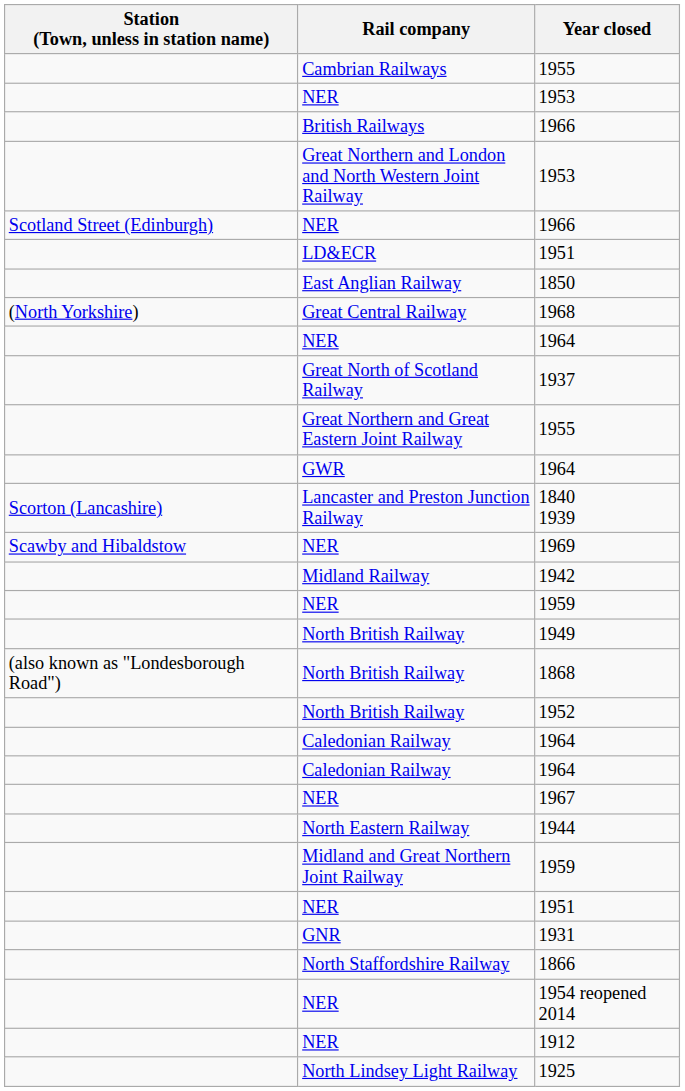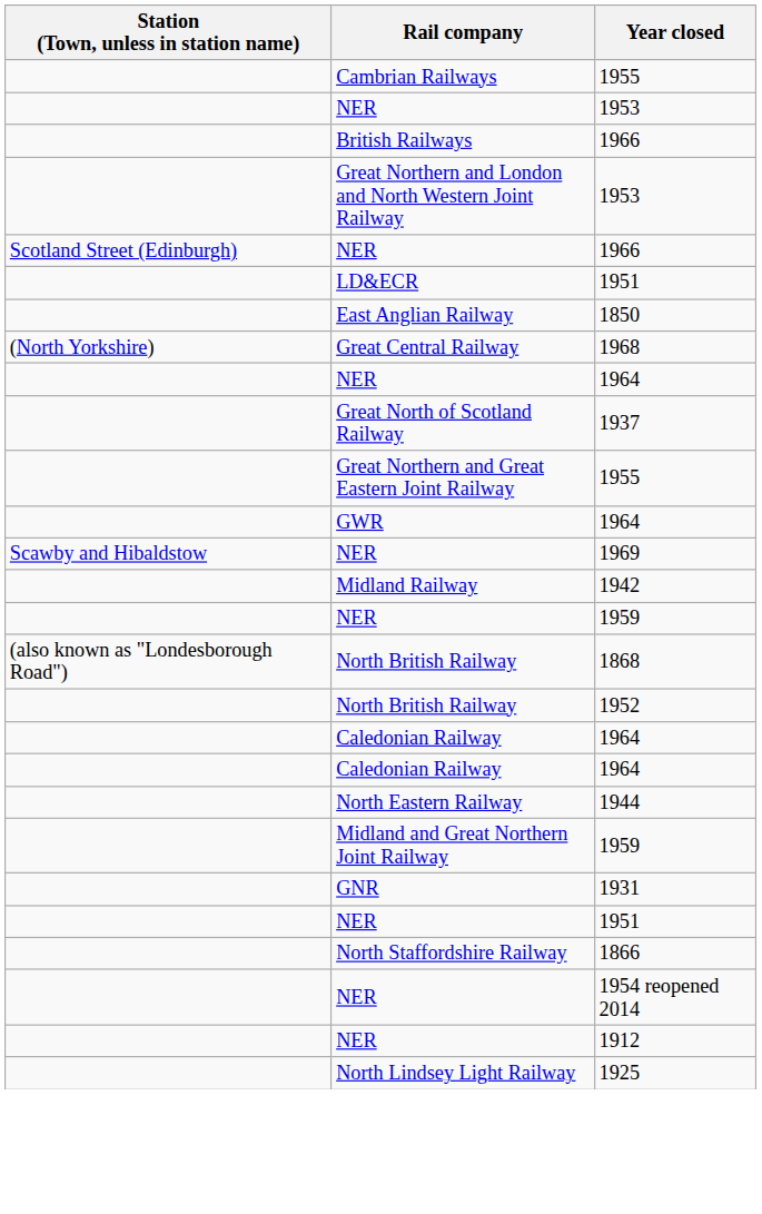 <table class="wikitable sortable">
 <tr>
 <th style="width:250px">Station<br>(Town, unless in station name)</th>
 <th style="width:200px">Rail company</th>
 <th style="width:120px">Year closed</th>
 </tr>
 <tr>
 <td></td>
 <td><a href='#'>Cambrian Railways</a></td>
 <td>1955</td>
 </tr>
 <tr>
 <td></td>
 <td><a href='#'>NER</a></td>
 <td>1953</td>
 </tr>
 <tr>
 <td></td>
 <td><a href='#'>British Railways</a></td>
 <td>1966</td>
 </tr>
 <tr>
 <td></td>
 <td><a href='#'>Great Northern and London and North Western Joint Railway</a></td>
 <td>1953</td>
 </tr>
 <tr>
 <td><a href='#'>Scotland Street (Edinburgh)</a></td>
 <td><a href='#'>NER</a></td>
 <td>1966</td>
 </tr>
 <tr>
 <td></td>
 <td><a href='#'>LD&ECR</a></td>
 <td>1951</td>
 </tr>
 <tr>
 <td></td>
 <td><a href='#'>East Anglian Railway</a></td>
 <td>1850</td>
 </tr>
 <tr>
 <td> (<a href='#'>North Yorkshire</a>)</td>
 <td><a href='#'>Great Central Railway</a></td>
 <td>1968</td>
 </tr>
 <tr>
 <td></td>
 <td><a href='#'>NER</a></td>
 <td>1964</td>
 </tr>
 <tr>
 <td></td>
 <td><a href='#'>Great North of Scotland Railway</a></td>
 <td>1937</td>
 </tr>
 <tr>
 <td></td>
 <td><a href='#'>Great Northern and Great Eastern Joint Railway</a></td>
 <td>1955</td>
 </tr>
 <tr>
 <td></td>
 <td><a href='#'>GWR</a></td>
 <td>1964</td>
 </tr>
 <tr>
-<td><a href='#'>Scorton (Lancashire)</a></td>
-<td><a href='#'>Lancaster and Preston Junction Railway</a></td>
-<td>1840<br>1939</td>
-</tr>
-<tr>
 <td><a href='#'>Scawby and Hibaldstow</a></td>
 <td><a href='#'>NER</a></td>
 <td>1969</td>
 </tr>
 <tr>
 <td></td>
 <td><a href='#'>Midland Railway</a></td>
 <td>1942</td>
 </tr>
 <tr>
 <td></td>
 <td><a href='#'>NER</a></td>
 <td>1959</td>
-</tr>
-<tr>
-<td></td>
-<td><a href='#'>North British Railway</a></td>
-<td>1949</td>
 </tr>
 <tr>
 <td> (also known as "Londesborough Road")</td>
 <td><a href='#'>North British Railway</a></td>
 <td>1868</td>
 </tr>
 <tr>
 <td></td>
 <td><a href='#'>North British Railway</a></td>
 <td>1952</td>
 </tr>
 <tr>
 <td></td>
 <td><a href='#'>Caledonian Railway</a></td>
 <td>1964</td>
 </tr>
 <tr>
 <td></td>
 <td><a href='#'>Caledonian Railway</a></td>
 <td>1964</td>
 </tr>
 <tr>
 <td></td>
-<td><a href='#'>NER</a></td>
-<td>1967</td>
-</tr>
-<tr>
-<td></td>
 <td><a href='#'>North Eastern Railway</a></td>
 <td>1944</td>
 </tr>
 <tr>
 <td></td>
 <td><a href='#'>Midland and Great Northern Joint Railway</a></td>
 <td>1959</td>
 </tr>
 <tr>
 <td></td>
-<td><a href='#'>NER</a></td>
-<td>1951</td>
+<td><a href='#'>GNR</a></td>
+<td>1931</td>
 </tr>
 <tr>
 <td></td>
-<td><a href='#'>GNR</a></td>
-<td>1931</td>
+<td><a href='#'>NER</a></td>
+<td>1951</td>
 </tr>
 <tr>
 <td></td>
 <td><a href='#'>North Staffordshire Railway</a></td>
 <td>1866</td>
 </tr>
 <tr>
 <td></td>
 <td><a href='#'>NER</a></td>
 <td>1954 reopened 2014</td>
 </tr>
 <tr>
 <td></td>
 <td><a href='#'>NER</a></td>
 <td>1912</td>
 </tr>
 <tr>
 <td></td>
 <td><a href='#'>North Lindsey Light Railway</a></td>
 <td>1925</td>
 </tr>
 </table>
